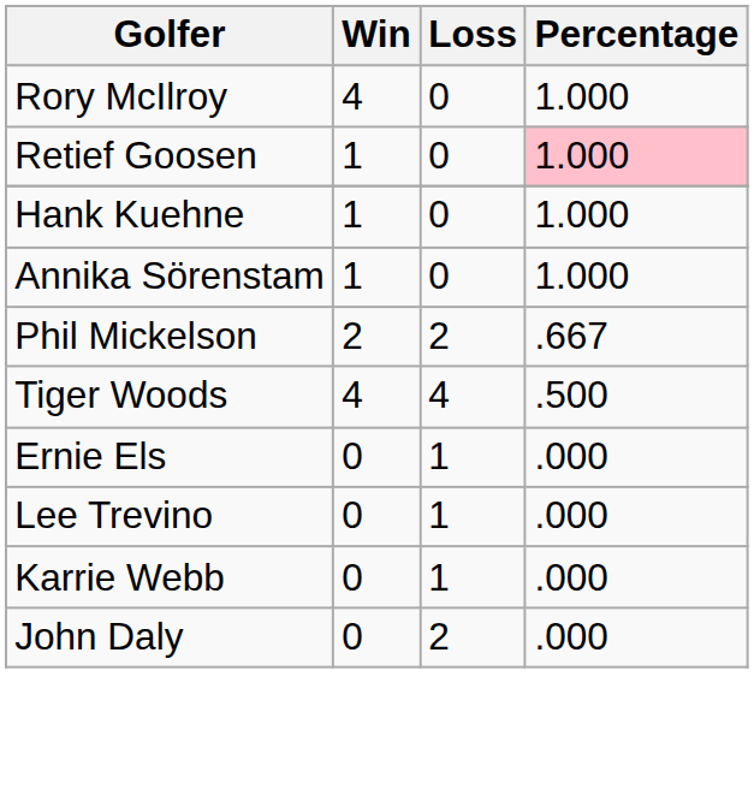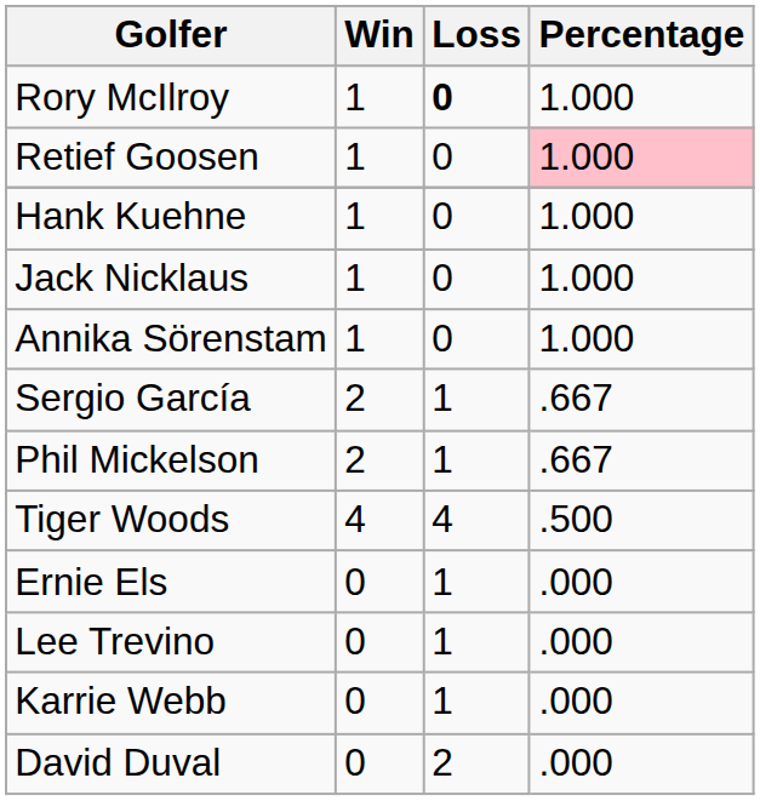 <table class="wikitable">
 <tr>
 <th>Golfer</th>
 <th>Win</th>
 <th>Loss</th>
 <th>Percentage</th>
 </tr>
 <tr>
 <td>Rory McIlroy</td>
-<td>4</td>
-<td>0</td>
+<td>1</td>
+<td><strong>0</strong></td>
 <td>1.000</td>
 </tr>
 <tr>
 <td>Retief Goosen</td>
 <td>1</td>
 <td>0</td>
 <td style="background: pink;">1.000</td>
 </tr>
 <tr>
 </tr>
 <tr>
 <td>Hank Kuehne</td>
 <td>1</td>
 <td>0</td>
 <td>1.000</td>
 </tr>
 <tr>
+<td>Jack Nicklaus</td>
+<td>1</td>
+<td>0</td>
+<td>1.000</td>
+</tr>
+<tr>
 <td>Annika Sörenstam</td>
 <td>1</td>
 <td>0</td>
 <td>1.000</td>
 </tr>
 <tr>
+<td>Sergio García</td>
+<td>2</td>
+<td>1</td>
+<td>.667</td>
+</tr>
+<tr>
 <td>Phil Mickelson</td>
 <td>2</td>
-<td>2</td>
+<td>1</td>
 <td>.667</td>
 </tr>
 <tr>
 <td>Tiger Woods</td>
 <td>4</td>
 <td>4</td>
 <td>.500</td>
 </tr>
 <tr>
 <td>Ernie Els</td>
 <td>0</td>
 <td>1</td>
 <td>.000</td>
 </tr>
 <tr>
 <td>Lee Trevino</td>
 <td>0</td>
 <td>1</td>
 <td>.000</td>
 </tr>
 <tr>
 <td>Karrie Webb</td>
 <td>0</td>
 <td>1</td>
 <td>.000</td>
 </tr>
 <tr>
-<td>John Daly</td>
+<td>David Duval</td>
 <td>0</td>
 <td>2</td>
 <td>.000</td>
 </tr>
 </table>
